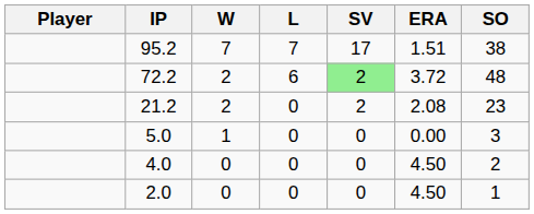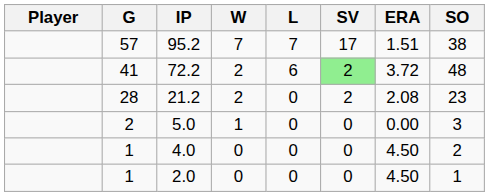 <table class="wikitable sortable">
 <tr>
 <th bgcolor="#DDDDFF" width="16%">Player</th>
+<th bgcolor="#DDDDFF" width="9%">G</th>
 <th bgcolor="#DDDDFF" width="9%">IP</th>
 <th bgcolor="#DDDDFF" width="9%">W</th>
 <th bgcolor="#DDDDFF" width="9%">L</th>
 <th bgcolor="#DDDDFF" width="9%">SV</th>
 <th bgcolor="#DDDDFF" width="9%">ERA</th>
 <th bgcolor="#DDDDFF" width="9%">SO</th>
 </tr>
 <tr align="center">
 <td></td>
+<td>57</td>
 <td>95.2</td>
 <td>7</td>
 <td>7</td>
 <td>17</td>
 <td>1.51</td>
 <td>38</td>
 </tr>
 <tr align="center">
 <td></td>
+<td>41</td>
 <td>72.2</td>
 <td>2</td>
 <td>6</td>
 <td style="background: lightgreen;">2</td>
 <td>3.72</td>
 <td>48</td>
 </tr>
 <tr align="center">
 <td></td>
+<td>28</td>
 <td>21.2</td>
 <td>2</td>
 <td>0</td>
 <td>2</td>
 <td>2.08</td>
 <td>23</td>
 </tr>
 <tr align="center">
 <td></td>
+<td>2</td>
 <td>5.0</td>
 <td>1</td>
 <td>0</td>
 <td>0</td>
 <td>0.00</td>
 <td>3</td>
 </tr>
 <tr align="center">
 <td></td>
+<td>1</td>
 <td>4.0</td>
 <td>0</td>
 <td>0</td>
 <td>0</td>
 <td>4.50</td>
 <td>2</td>
 </tr>
 <tr align="center">
 <td></td>
+<td>1</td>
 <td>2.0</td>
 <td>0</td>
 <td>0</td>
 <td>0</td>
 <td>4.50</td>
 <td>1</td>
 </tr>
 </table>
